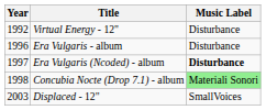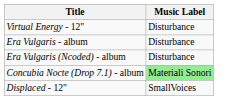 <table class="wikitable sortable">
 <tr>
-<th>Year</th>
 <th class="unsortable">Title</th>
 <th class="unsortable">Music Label</th>
 </tr>
 <tr>
-<td>1992</td>
 <td><em>Virtual Energy</em> - 12"</td>
 <td>Disturbance</td>
 </tr>
 <tr>
-<td>1996</td>
 <td><em>Era Vulgaris</em> - album</td>
 <td>Disturbance</td>
 </tr>
 <tr>
-<td>1997</td>
 <td><em>Era Vulgaris (Ncoded)</em> - album</td>
-<td><strong>Disturbance</strong></td>
+<td>Disturbance</td>
 </tr>
 <tr>
-<td>1998</td>
 <td><em>Concubia Nocte (Drop 7.1)</em> - album</td>
 <td style="background: lightgreen;">Materiali Sonori</td>
 </tr>
 <tr>
-<td>2003</td>
 <td><em>Displaced</em> - 12"</td>
 <td>SmallVoices</td>
 </tr>
 </table>
